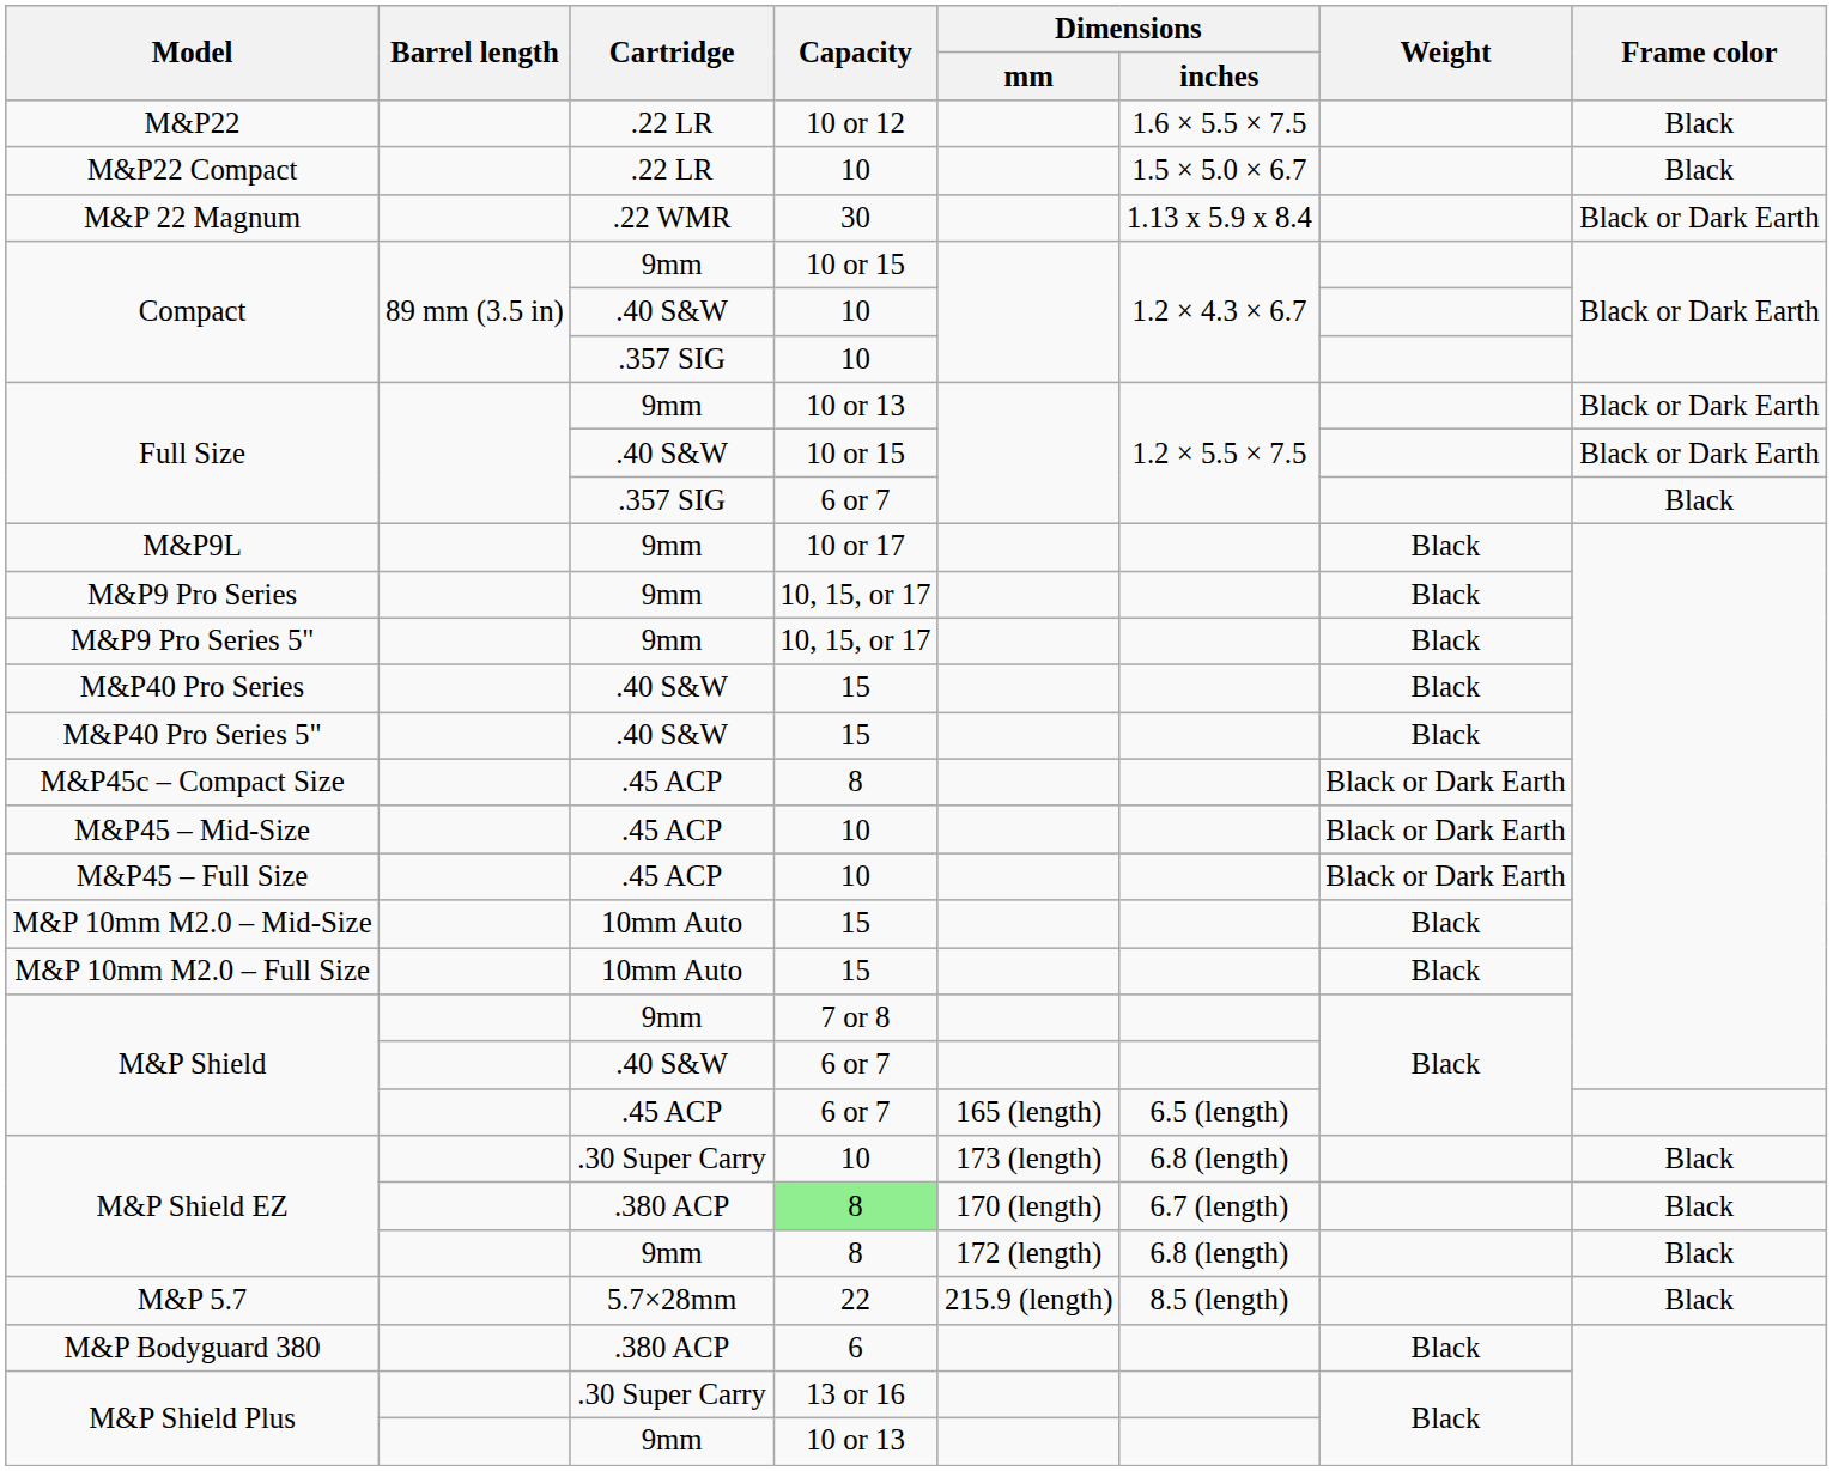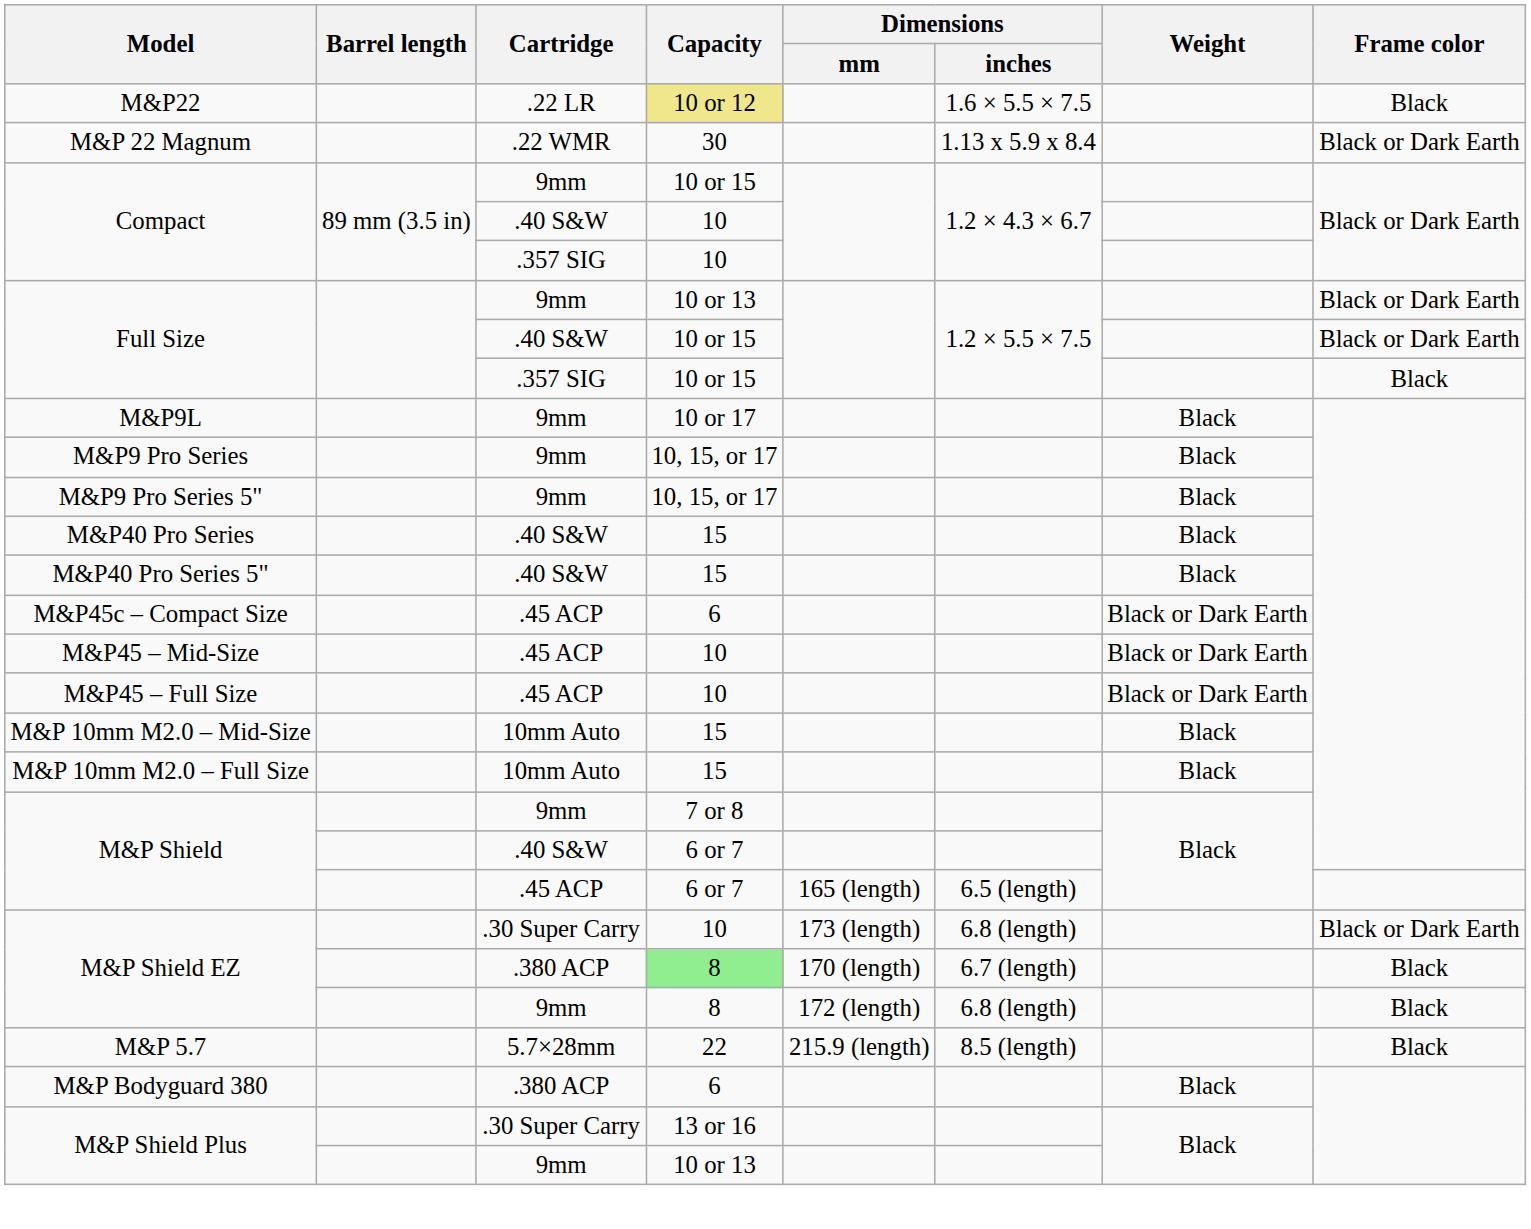 <table class="wikitable" style="text-align: center;">
 <tr>
 <th scope="col" rowspan="2">Model</th>
 <th scope="col" rowspan="2">Barrel length</th>
 <th scope="col" rowspan="2">Cartridge</th>
 <th scope="col" rowspan="2">Capacity</th>
 <th scope="col" colspan="2">Dimensions</th>
 <th scope="col" rowspan="2">Weight</th>
 <th scope="col" rowspan="2">Frame color</th>
 </tr>
 <tr>
 <th colspan="col">mm</th>
 <th colspan="col">inches</th>
 </tr>
 <tr>
 <td>M&P22</td>
 <td></td>
 <td>.22 LR</td>
-<td>10 or 12</td>
+<td style="background: khaki;">10 or 12</td>
 <td></td>
 <td>1.6 × 5.5 × 7.5</td>
-<td></td>
-<td>Black</td>
-</tr>
-<tr>
-<td>M&P22 Compact</td>
-<td></td>
-<td>.22 LR</td>
-<td>10</td>
-<td></td>
-<td>1.5 × 5.0 × 6.7</td>
 <td></td>
 <td>Black</td>
 </tr>
 <tr>
 <td>M&P 22 Magnum</td>
 <td></td>
 <td>.22 WMR</td>
 <td>30</td>
 <td></td>
 <td>1.13 x 5.9 x 8.4</td>
 <td></td>
 <td>Black or Dark Earth</td>
 </tr>
 <tr>
 <td rowspan="3">Compact</td>
 <td rowspan="3">89 mm (3.5 in)</td>
 <td>9mm</td>
 <td>10 or 15</td>
 <td rowspan="3"></td>
 <td rowspan="3">1.2 × 4.3 × 6.7</td>
 <td></td>
 <td rowspan="3">Black or Dark Earth</td>
 </tr>
 <tr>
 <td>.40 S&W</td>
 <td>10</td>
 <td></td>
 </tr>
 <tr>
 <td>.357 SIG</td>
 <td>10</td>
 <td></td>
 </tr>
 <tr>
 <td rowspan="3">Full Size</td>
 <td rowspan="3"></td>
 <td>9mm</td>
 <td>10 or 13</td>
 <td rowspan="3"></td>
 <td rowspan="3">1.2 × 5.5 × 7.5</td>
 <td></td>
 <td>Black or Dark Earth</td>
 </tr>
 <tr>
 <td>.40 S&W</td>
 <td>10 or 15</td>
 <td></td>
 <td>Black or Dark Earth</td>
 </tr>
 <tr>
 <td>.357 SIG</td>
-<td>6 or 7</td>
+<td>10 or 15</td>
 <td></td>
 <td>Black</td>
 </tr>
 <tr>
 <td>M&P9L</td>
 <td></td>
 <td>9mm</td>
 <td>10 or 17</td>
 <td></td>
 <td></td>
 <td>Black</td>
 </tr>
 <tr>
 <td>M&P9 Pro Series</td>
 <td></td>
 <td>9mm</td>
 <td>10, 15, or 17</td>
 <td></td>
 <td></td>
 <td>Black</td>
 </tr>
 <tr>
 <td>M&P9 Pro Series 5"</td>
 <td></td>
 <td>9mm</td>
 <td>10, 15, or 17</td>
 <td></td>
 <td></td>
 <td>Black</td>
 </tr>
 <tr>
 <td>M&P40 Pro Series</td>
 <td></td>
 <td>.40 S&W</td>
 <td>15</td>
 <td></td>
 <td></td>
 <td>Black</td>
 </tr>
 <tr>
 <td>M&P40 Pro Series 5"</td>
 <td></td>
 <td>.40 S&W</td>
 <td>15</td>
 <td></td>
 <td></td>
 <td>Black</td>
 </tr>
 <tr>
 <td>M&P45c – Compact Size</td>
 <td></td>
 <td>.45 ACP</td>
-<td>8</td>
+<td>6</td>
 <td></td>
 <td></td>
 <td>Black or Dark Earth</td>
 </tr>
 <tr>
 <td>M&P45 – Mid-Size</td>
 <td></td>
 <td>.45 ACP</td>
 <td>10</td>
 <td></td>
 <td></td>
 <td>Black or Dark Earth</td>
 </tr>
 <tr>
 <td>M&P45 – Full Size</td>
 <td></td>
 <td>.45 ACP</td>
 <td>10</td>
 <td></td>
 <td></td>
 <td>Black or Dark Earth</td>
 </tr>
 <tr>
 <td>M&P 10mm M2.0 – Mid-Size</td>
 <td></td>
 <td>10mm Auto</td>
 <td>15</td>
 <td></td>
 <td></td>
 <td>Black</td>
 </tr>
 <tr>
 <td>M&P 10mm M2.0 – Full Size</td>
 <td></td>
 <td>10mm Auto</td>
 <td>15</td>
 <td></td>
 <td></td>
 <td>Black</td>
 </tr>
 <tr>
 <td rowspan="3">M&P Shield</td>
 <td></td>
 <td>9mm</td>
 <td>7 or 8</td>
 <td></td>
 <td></td>
 <td rowspan="3">Black</td>
 </tr>
 <tr>
 <td></td>
 <td>.40 S&W</td>
 <td>6 or 7</td>
 <td></td>
 <td></td>
 </tr>
 <tr>
 <td></td>
 <td>.45 ACP</td>
 <td>6 or 7</td>
 <td>165 (length)</td>
 <td>6.5 (length)</td>
 <td></td>
 </tr>
 <tr>
 <td rowspan=3>M&P Shield EZ</td>
 <td></td>
 <td>.30 Super Carry</td>
 <td>10</td>
 <td>173 (length)</td>
 <td>6.8 (length)</td>
 <td></td>
-<td>Black</td>
+<td>Black or Dark Earth</td>
 </tr>
 <tr>
 <td></td>
 <td>.380 ACP</td>
 <td style="background: lightgreen;">8</td>
 <td>170 (length)</td>
 <td>6.7 (length)</td>
 <td></td>
 <td>Black</td>
 </tr>
 <tr>
 <td></td>
 <td>9mm</td>
 <td>8</td>
 <td>172 (length)</td>
 <td>6.8 (length)</td>
 <td></td>
 <td>Black</td>
 </tr>
 <tr>
 <td>M&P 5.7</td>
 <td></td>
 <td>5.7×28mm</td>
 <td>22</td>
 <td>215.9 (length)</td>
 <td>8.5 (length)</td>
 <td></td>
 <td>Black</td>
 </tr>
 <tr>
 <td>M&P Bodyguard 380</td>
 <td></td>
 <td>.380 ACP</td>
 <td>6</td>
 <td></td>
 <td></td>
 <td>Black</td>
 </tr>
 <tr>
 <td rowspan=2>M&P Shield Plus</td>
 <td></td>
 <td>.30 Super Carry</td>
 <td>13 or 16</td>
 <td></td>
 <td></td>
 <td rowspan=2>Black</td>
 </tr>
 <tr>
 <td></td>
 <td>9mm</td>
 <td>10 or 13</td>
 <td></td>
 <td></td>
 </tr>
 </table>
